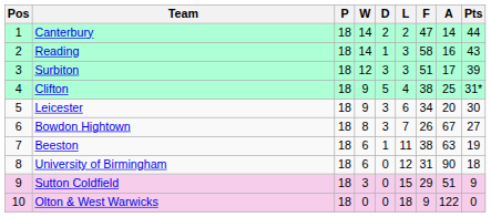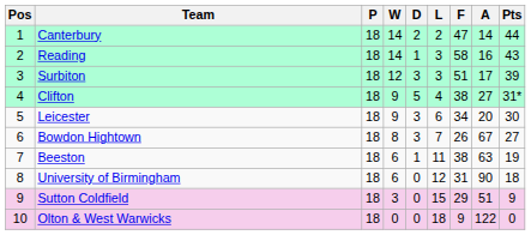 <table class="wikitable" style="font-size: 100%; text-align:center;">
 <tr>
 <th width=20>Pos</th>
 <th width=400>Team</th>
 <th width=20>P</th>
 <th width=20>W</th>
 <th width=20>D</th>
 <th width=20>L</th>
 <th width=20>F</th>
 <th width=20>A</th>
 <th width=20>Pts</th>
 </tr>
 <tr style="background: #ADFFD6;">
 <td>1</td>
 <td align="left"><a href='#'>Canterbury</a></td>
 <td>18</td>
 <td>14</td>
 <td>2</td>
 <td>2</td>
 <td>47</td>
 <td>14</td>
 <td>44</td>
 </tr>
 <tr style="background: #ADFFD6;">
 <td>2</td>
 <td align="left"><a href='#'>Reading</a></td>
 <td>18</td>
 <td>14</td>
 <td>1</td>
 <td>3</td>
 <td>58</td>
 <td>16</td>
 <td>43</td>
 </tr>
 <tr style="background: #ADFFD6;">
 <td>3</td>
 <td align="left"><a href='#'>Surbiton</a></td>
 <td>18</td>
 <td>12</td>
 <td>3</td>
 <td>3</td>
 <td>51</td>
 <td>17</td>
 <td>39</td>
 </tr>
 <tr style="background: #ADFFD6;">
 <td>4</td>
 <td align="left"><a href='#'>Clifton</a></td>
 <td>18</td>
 <td>9</td>
 <td>5</td>
 <td>4</td>
 <td>38</td>
-<td>25</td>
+<td>27</td>
 <td>31*</td>
 </tr>
 <tr>
 <td>5</td>
 <td align="left"><a href='#'>Leicester</a></td>
 <td>18</td>
 <td>9</td>
 <td>3</td>
 <td>6</td>
 <td>34</td>
 <td>20</td>
 <td>30</td>
 </tr>
 <tr>
 <td>6</td>
 <td align="left"><a href='#'>Bowdon Hightown</a></td>
 <td>18</td>
 <td>8</td>
 <td>3</td>
 <td>7</td>
 <td>26</td>
 <td>67</td>
 <td>27</td>
 </tr>
 <tr>
 <td>7</td>
 <td align="left"><a href='#'>Beeston</a></td>
 <td>18</td>
 <td>6</td>
 <td>1</td>
 <td>11</td>
 <td>38</td>
 <td>63</td>
 <td>19</td>
 </tr>
 <tr>
 <td>8</td>
 <td align="left"><a href='#'>University of Birmingham</a></td>
 <td>18</td>
 <td>6</td>
 <td>0</td>
 <td>12</td>
 <td>31</td>
 <td>90</td>
 <td>18</td>
 </tr>
 <tr style="background: #F6CEEC;">
 <td>9</td>
 <td align="left"><a href='#'>Sutton Coldfield</a></td>
 <td>18</td>
 <td>3</td>
 <td>0</td>
 <td>15</td>
 <td>29</td>
 <td>51</td>
 <td>9</td>
 </tr>
 <tr style="background: #F6CEEC;">
 <td>10</td>
 <td align="left"><a href='#'>Olton & West Warwicks</a></td>
 <td>18</td>
 <td>0</td>
 <td>0</td>
 <td>18</td>
 <td>9</td>
 <td>122</td>
 <td>0</td>
 </tr>
 </table>
